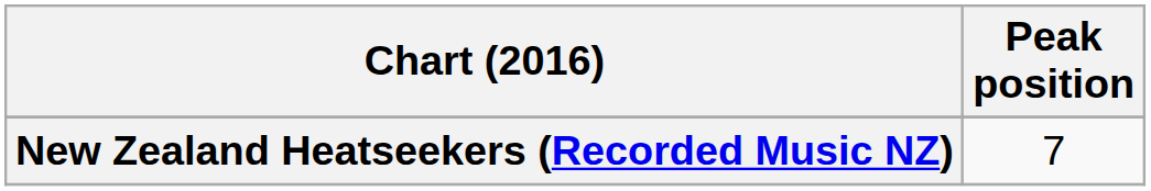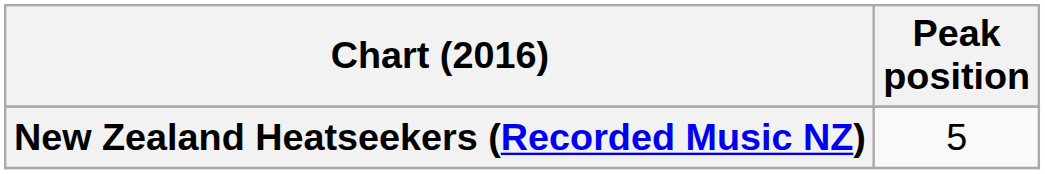 <table class="wikitable sortable plainrowheaders" style="text-align:center">
 <tr>
 <th scope="col">Chart (2016)</th>
 <th scope="col">Peak<br>position</th>
 </tr>
 <tr>
 </tr>
 <tr>
 </tr>
 <tr>
 </tr>
 <tr>
 </tr>
 <tr>
 <th scope="row">New Zealand Heatseekers (<a href='#'>Recorded Music NZ</a>)</th>
-<td>7</td>
+<td>5</td>
 </tr>
 <tr>
 </tr>
 <tr>
 </tr>
 <tr>
 </tr>
 <tr>
 </tr>
 <tr>
 </tr>
 </table>
